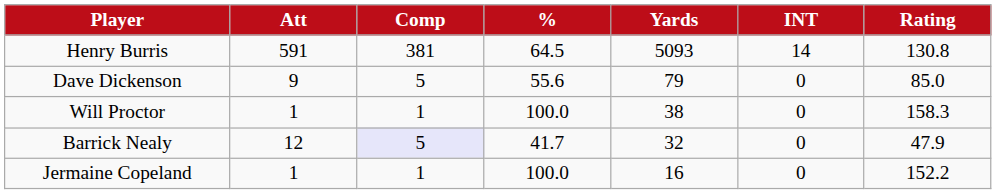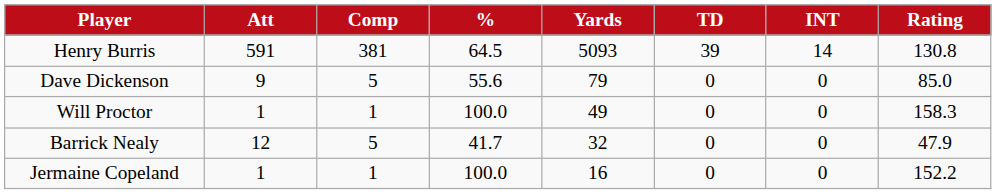 <table class="wikitable sortable">
 <tr>
 <th style="background:#bd0d18;color:white;" width="16%">Player</th>
 <th style="background:#bd0d18;color:white;" width="9%">Att</th>
 <th style="background:#bd0d18;color:white;" width="9%">Comp</th>
 <th style="background:#bd0d18;color:white;" width="9%">%</th>
 <th style="background:#bd0d18;color:white;" width="9%">Yards</th>
+<th style="background:#bd0d18;color:white;" width="9%">TD</th>
 <th style="background:#bd0d18;color:white;" width="9%">INT</th>
 <th style="background:#bd0d18;color:white;" width="9%">Rating</th>
 </tr>
 <tr style="text-align:center;">
 <td>Henry Burris</td>
 <td>591</td>
 <td>381</td>
 <td>64.5</td>
 <td>5093</td>
+<td>39</td>
 <td>14</td>
 <td>130.8</td>
 </tr>
 <tr style="text-align:center;">
 <td>Dave Dickenson</td>
 <td>9</td>
 <td>5</td>
 <td>55.6</td>
 <td>79</td>
 <td>0</td>
+<td>0</td>
 <td>85.0</td>
 </tr>
 <tr style="text-align:center;">
 <td>Will Proctor</td>
 <td>1</td>
 <td>1</td>
 <td>100.0</td>
-<td>38</td>
+<td>49</td>
+<td>0</td>
 <td>0</td>
 <td>158.3</td>
 </tr>
 <tr style="text-align:center;">
 <td>Barrick Nealy</td>
 <td>12</td>
-<td style="background: lavender;">5</td>
+<td>5</td>
 <td>41.7</td>
 <td>32</td>
+<td>0</td>
 <td>0</td>
 <td>47.9</td>
 </tr>
 <tr style="text-align:center;">
 <td>Jermaine Copeland</td>
 <td>1</td>
 <td>1</td>
 <td>100.0</td>
 <td>16</td>
 <td>0</td>
+<td>0</td>
 <td>152.2</td>
 </tr>
 </table>
